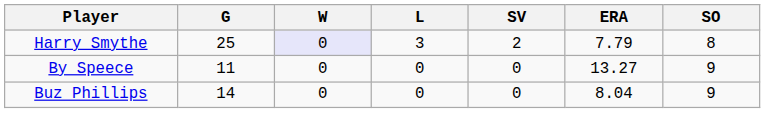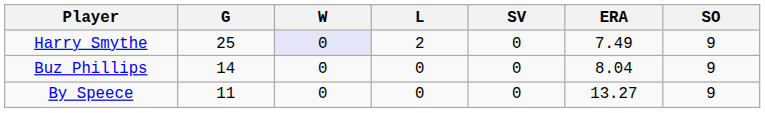 <table class="wikitable sortable">
 <tr>
 <th bgcolor="#DDDDFF" width="16%">Player</th>
 <th bgcolor="#DDDDFF" width="9%">G</th>
 <th bgcolor="#DDDDFF" width="9%">W</th>
 <th bgcolor="#DDDDFF" width="9%">L</th>
 <th bgcolor="#DDDDFF" width="9%">SV</th>
 <th bgcolor="#DDDDFF" width="9%">ERA</th>
 <th bgcolor="#DDDDFF" width="9%">SO</th>
 </tr>
 <tr align="center">
 <td><a href='#'>Harry Smythe</a></td>
 <td>25</td>
 <td style="background: lavender;">0</td>
-<td>3</td>
 <td>2</td>
-<td>7.79</td>
-<td>8</td>
-</tr>
-<tr align="center">
-<td><a href='#'>By Speece</a></td>
-<td>11</td>
 <td>0</td>
-<td>0</td>
-<td>0</td>
-<td>13.27</td>
+<td>7.49</td>
 <td>9</td>
 </tr>
 <tr align="center">
 <td><a href='#'>Buz Phillips</a></td>
 <td>14</td>
 <td>0</td>
 <td>0</td>
 <td>0</td>
 <td>8.04</td>
 <td>9</td>
 </tr>
+<tr align="center">
+<td><a href='#'>By Speece</a></td>
+<td>11</td>
+<td>0</td>
+<td>0</td>
+<td>0</td>
+<td>13.27</td>
+<td>9</td>
+</tr>
 </table>
